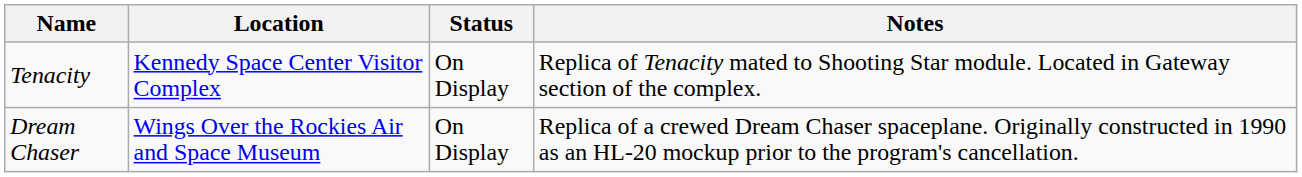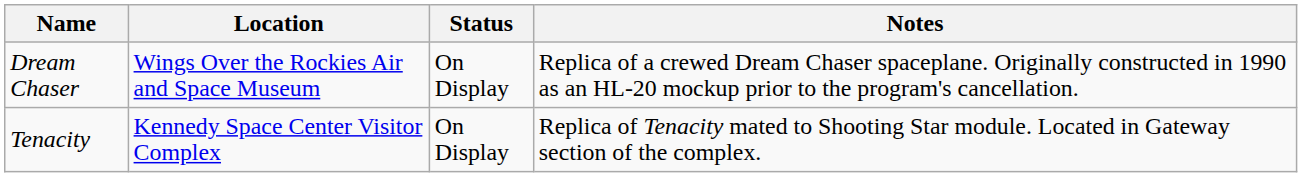 <table class="wikitable">
 <tr>
 <th>Name</th>
 <th>Location</th>
 <th>Status</th>
 <th>Notes</th>
 </tr>
 <tr>
+<td><em>Dream Chaser</em></td>
+<td><a href='#'>Wings Over the Rockies Air and Space Museum</a></td>
+<td>On Display</td>
+<td>Replica of a crewed Dream Chaser spaceplane. Originally constructed in 1990 as an HL-20 mockup prior to the program's cancellation.</td>
+</tr>
+<tr>
 <td><em>Tenacity</em></td>
 <td><a href='#'>Kennedy Space Center Visitor Complex</a></td>
 <td>On Display</td>
 <td>Replica of <em>Tenacity</em> mated to Shooting Star module. Located in Gateway section of the complex.</td>
 </tr>
-<tr>
-<td><em>Dream Chaser</em></td>
-<td><a href='#'>Wings Over the Rockies Air and Space Museum</a></td>
-<td>On Display</td>
-<td>Replica of a crewed Dream Chaser spaceplane. Originally constructed in 1990 as an HL-20 mockup prior to the program's cancellation.</td>
-</tr>
 </table>
